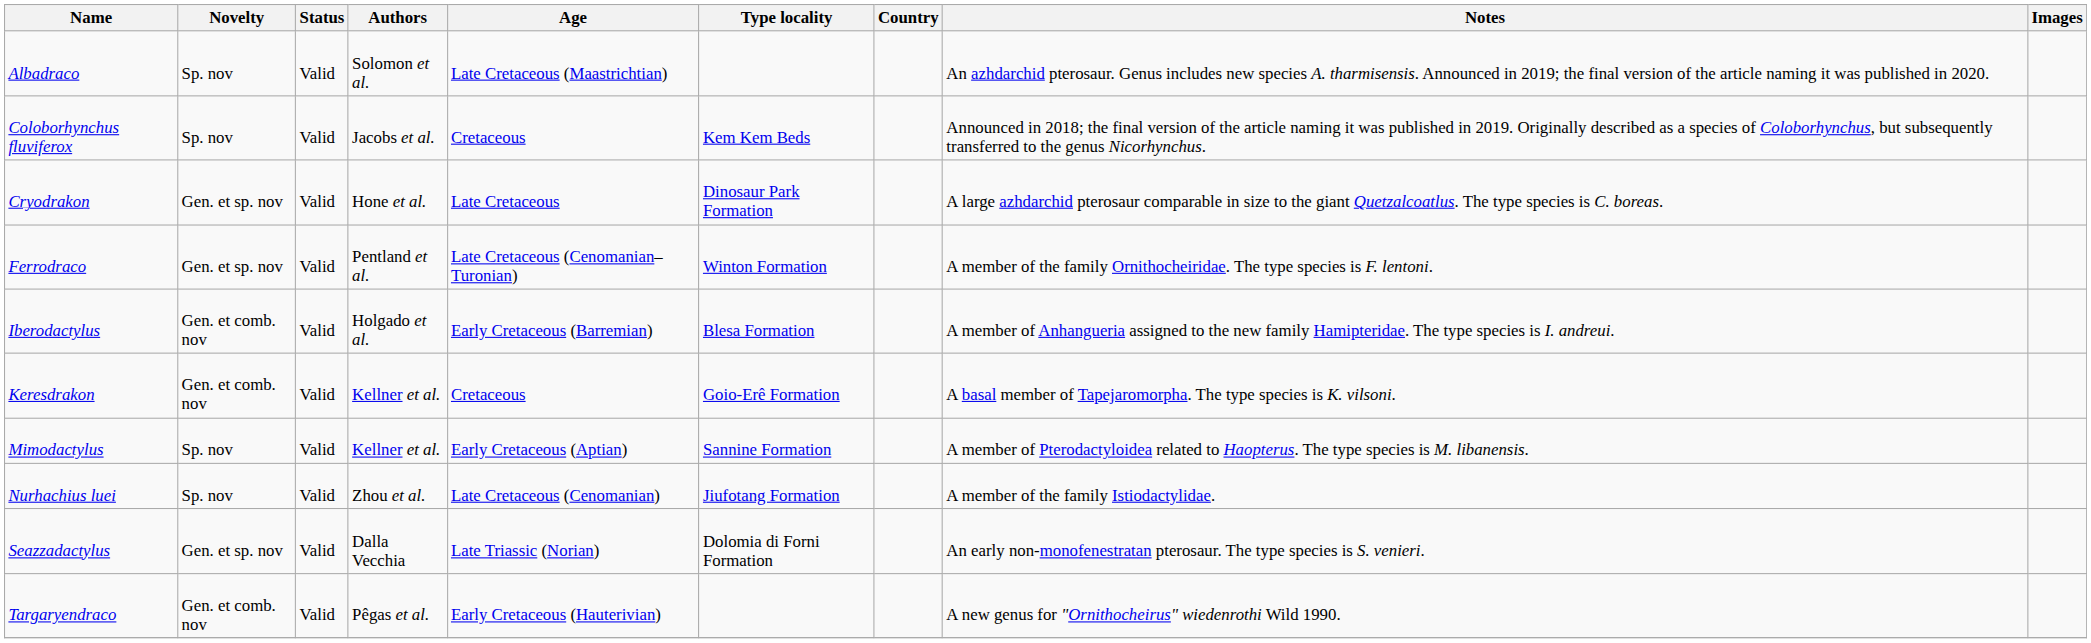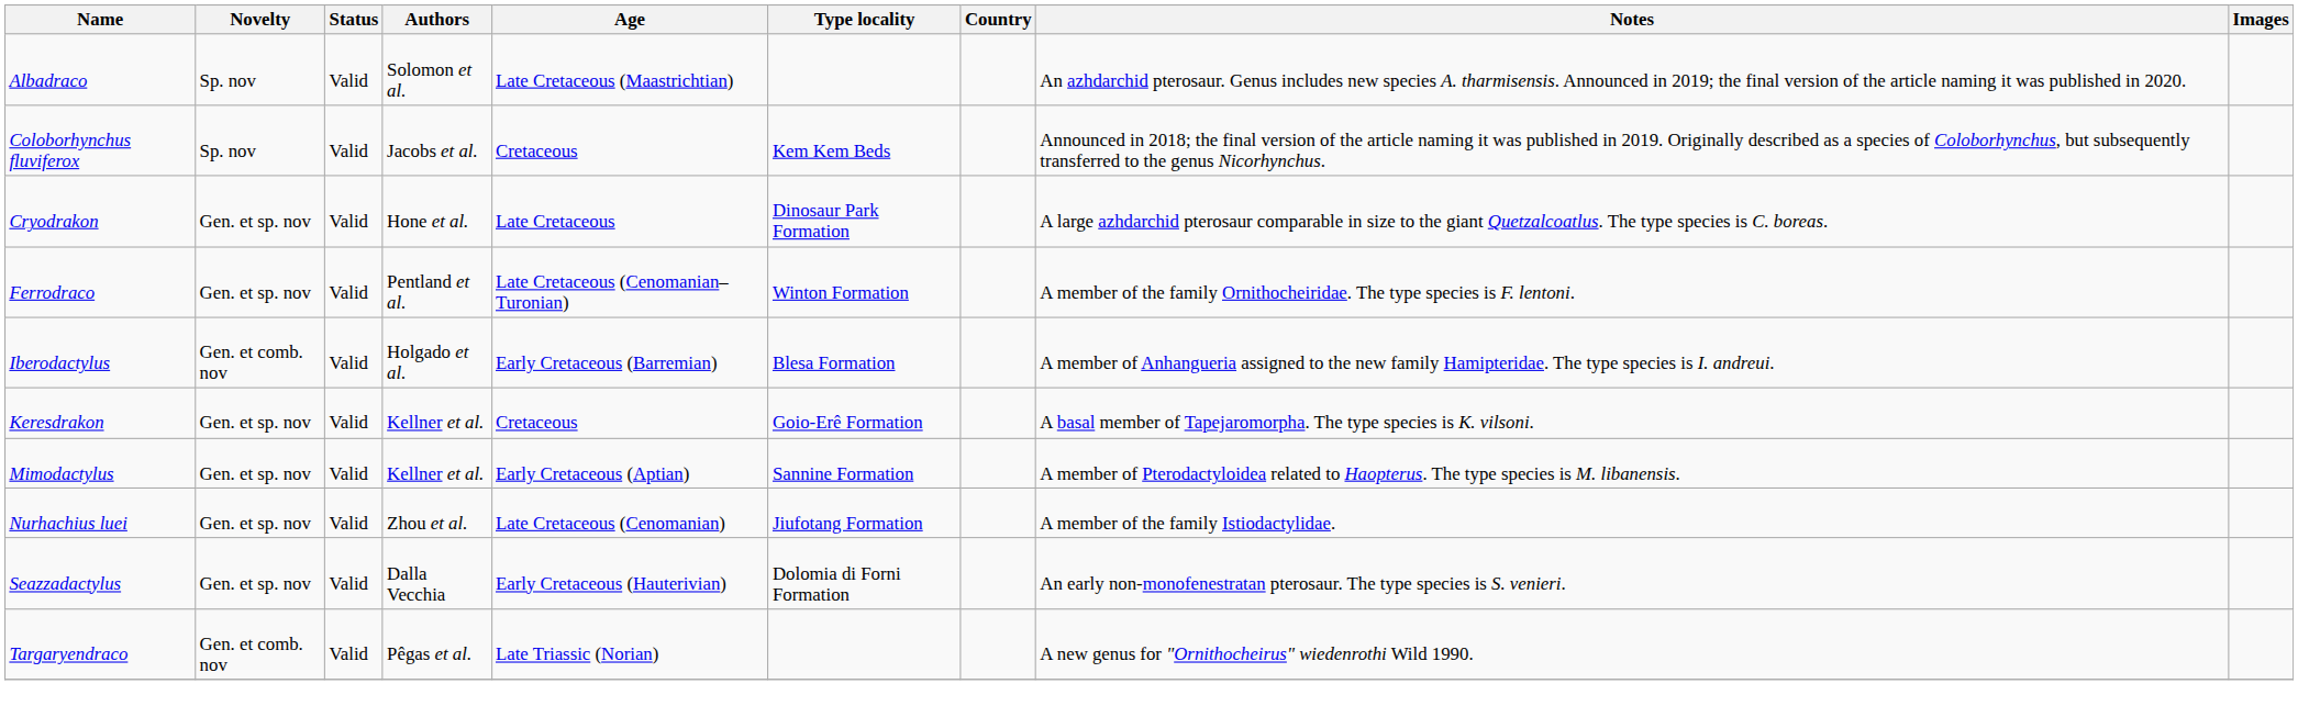 <table class="wikitable sortable" align="center" width="100%">
 <tr>
 <th>Name</th>
 <th>Novelty</th>
 <th>Status</th>
 <th>Authors</th>
 <th>Age</th>
 <th>Type locality</th>
 <th>Country</th>
 <th>Notes</th>
 <th>Images</th>
 </tr>
 <tr>
 <td><br><em><a href='#'>Albadraco</a></em> </td>
 <td><br>Sp. nov</td>
 <td><br>Valid</td>
 <td><br>Solomon <em>et al.</em></td>
 <td><br><a href='#'>Late Cretaceous</a> (<a href='#'>Maastrichtian</a>)</td>
 <td></td>
 <td><br></td>
 <td><br>An <a href='#'>azhdarchid</a> pterosaur. Genus includes new species <em>A. tharmisensis</em>. Announced in 2019; the final version of the article naming it was published in 2020.</td>
 <td></td>
 </tr>
 <tr>
 <td><br><em><a href='#'>Coloborhynchus fluviferox</a></em> </td>
 <td><br>Sp. nov</td>
 <td><br>Valid</td>
 <td><br>Jacobs <em>et al.</em></td>
 <td><br><a href='#'>Cretaceous</a></td>
 <td><br><a href='#'>Kem Kem Beds</a></td>
 <td><br></td>
 <td><br>Announced in 2018; the final version of the article naming it was published in 2019. Originally described as a species of <em><a href='#'>Coloborhynchus</a></em>, but subsequently transferred to the genus <em>Nicorhynchus</em>.</td>
 <td></td>
 </tr>
 <tr>
 <td><br><em><a href='#'>Cryodrakon</a></em></td>
 <td><br>Gen. et sp. nov</td>
 <td><br>Valid</td>
 <td><br>Hone <em>et al.</em></td>
 <td><br><a href='#'>Late Cretaceous</a></td>
 <td><br><a href='#'>Dinosaur Park Formation</a></td>
 <td><br></td>
 <td><br>A large <a href='#'>azhdarchid</a> pterosaur comparable in size to the giant <em><a href='#'>Quetzalcoatlus</a></em>. The type species is <em>C. boreas</em>.</td>
 <td><br></td>
 </tr>
 <tr>
 <td><br><em><a href='#'>Ferrodraco</a></em></td>
 <td><br>Gen. et sp. nov</td>
 <td><br>Valid</td>
 <td><br>Pentland <em>et al.</em></td>
 <td><br><a href='#'>Late Cretaceous</a> (<a href='#'>Cenomanian</a>–<a href='#'>Turonian</a>)</td>
 <td><br><a href='#'>Winton Formation</a></td>
 <td><br></td>
 <td><br>A member of the family <a href='#'>Ornithocheiridae</a>. The type species is <em>F. lentoni</em>.</td>
 <td><br></td>
 </tr>
 <tr>
 <td><br><em><a href='#'>Iberodactylus</a></em> </td>
 <td><br>Gen. et comb. nov</td>
 <td><br>Valid</td>
 <td><br>Holgado <em>et al.</em></td>
 <td><br><a href='#'>Early Cretaceous</a> (<a href='#'>Barremian</a>)</td>
 <td><br><a href='#'>Blesa Formation</a></td>
 <td><br></td>
 <td><br>A member of <a href='#'>Anhangueria</a> assigned to the new family <a href='#'>Hamipteridae</a>. The type species is <em>I. andreui</em>.</td>
 <td></td>
 </tr>
 <tr>
 <td><br><em><a href='#'>Keresdrakon</a></em></td>
-<td><br>Gen. et comb. nov</td>
+<td><br>Gen. et sp. nov</td>
 <td><br>Valid</td>
 <td><br><a href='#'>Kellner</a> <em>et al.</em></td>
 <td><br><a href='#'>Cretaceous</a></td>
 <td><br><a href='#'>Goio-Erê Formation</a></td>
 <td><br></td>
 <td><br>A <a href='#'>basal</a> member of <a href='#'>Tapejaromorpha</a>. The type species is <em>K. vilsoni</em>.</td>
 <td></td>
 </tr>
 <tr>
 <td><br><em><a href='#'>Mimodactylus</a></em></td>
-<td><br>Sp. nov</td>
+<td><br>Gen. et sp. nov</td>
 <td><br>Valid</td>
 <td><br><a href='#'>Kellner</a> <em>et al.</em></td>
 <td><br><a href='#'>Early Cretaceous</a> (<a href='#'>Aptian</a>)</td>
 <td><br><a href='#'>Sannine Formation</a></td>
 <td><br></td>
 <td><br>A member of <a href='#'>Pterodactyloidea</a> related to <em><a href='#'>Haopterus</a></em>. The type species is <em>M. libanensis</em>.</td>
 <td><br></td>
 </tr>
 <tr>
 <td><br><em><a href='#'>Nurhachius luei</a></em></td>
-<td><br>Sp. nov</td>
+<td><br>Gen. et sp. nov</td>
 <td><br>Valid</td>
 <td><br>Zhou <em>et al.</em></td>
 <td><br><a href='#'>Late Cretaceous</a> (<a href='#'>Cenomanian</a>)</td>
 <td><br><a href='#'>Jiufotang Formation</a></td>
 <td><br></td>
 <td><br>A member of the family  <a href='#'>Istiodactylidae</a>.</td>
 <td></td>
 </tr>
 <tr>
 <td><br><em><a href='#'>Seazzadactylus</a></em> </td>
 <td><br>Gen. et sp. nov</td>
 <td><br>Valid</td>
 <td><br>Dalla Vecchia</td>
-<td><br><a href='#'>Late Triassic</a> (<a href='#'>Norian</a>)</td>
+<td><br><a href='#'>Early Cretaceous</a> (<a href='#'>Hauterivian</a>)</td>
 <td><br>Dolomia di Forni Formation</td>
 <td><br></td>
 <td><br>An early non-<a href='#'>monofenestratan</a> pterosaur. The type species is <em>S. venieri</em>.</td>
 <td></td>
 </tr>
 <tr>
 <td><br><em><a href='#'>Targaryendraco</a></em></td>
 <td><br>Gen. et comb. nov</td>
 <td><br>Valid</td>
 <td><br>Pêgas <em>et al.</em></td>
-<td><br><a href='#'>Early Cretaceous</a> (<a href='#'>Hauterivian</a>)</td>
+<td><br><a href='#'>Late Triassic</a> (<a href='#'>Norian</a>)</td>
 <td></td>
 <td><br></td>
 <td><br>A new genus for <em>"<a href='#'>Ornithocheirus</a>" wiedenrothi</em> Wild 1990.</td>
 <td></td>
 </tr>
 <tr>
 </tr>
 </table>
